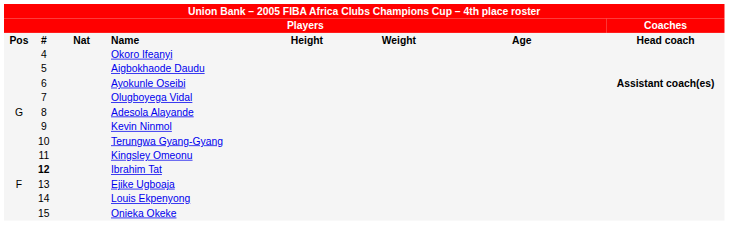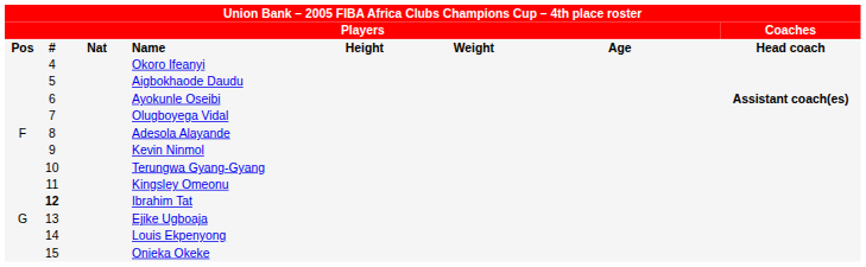 <table border=0 cellpadding=2 cellspacing=0  |- bgcolor=#f5f5f5 style="text-align:center; font-size:85%;" width=75%>
 <tr>
 <td colspan="8" style="background: red; color: white"><strong>Union Bank – 2005 FIBA Africa Clubs Champions Cup – 4th place roster</strong></td>
 </tr>
 <tr>
 <td colspan="7" style="background: red; color: white"><strong>Players</strong></td>
 <td style="background: red; color: white"><strong>Coaches</strong></td>
 </tr>
 <tr style="background=#f5f5f5; color: black">
 <th width=5px>Pos</th>
 <th width=5px>#</th>
 <th width=50px>Nat</th>
 <th width=135px align=left>Name</th>
 <th width=100px>Height</th>
 <th width=70px>Weight</th>
 <th width=160px>Age</th>
 <th width=110px>Head coach</th>
 </tr>
 <tr>
 <td></td>
 <td>4</td>
 <td></td>
 <td align=left><a href='#'>Okoro Ifeanyi</a></td>
 <td></td>
 <td></td>
 <td><span></span></td>
 <td></td>
 </tr>
 <tr>
 <td></td>
 <td>5</td>
 <td></td>
 <td align=left><a href='#'>Aigbokhaode Daudu</a></td>
 <td></td>
 <td></td>
 <td><span></span></td>
 </tr>
 <tr>
 <td></td>
 <td>6</td>
 <td></td>
 <td align=left><a href='#'>Ayokunle Oseibi</a></td>
 <td></td>
 <td></td>
 <td><span></span></td>
 <td><strong>Assistant coach(es)</strong></td>
 </tr>
 <tr>
 <td></td>
 <td>7</td>
 <td></td>
 <td align=left><a href='#'>Olugboyega Vidal</a></td>
 <td></td>
 <td></td>
 <td><span></span></td>
 </tr>
 <tr>
-<td>G</td>
+<td>F</td>
 <td>8</td>
 <td></td>
 <td align=left><a href='#'>Adesola Alayande</a></td>
 <td><span></span></td>
 <td></td>
 <td><span></span></td>
 </tr>
 <tr>
 <td></td>
 <td>9</td>
 <td></td>
 <td align=left><a href='#'>Kevin Ninmol</a></td>
 <td></td>
 <td></td>
 <td><span></span></td>
 </tr>
 <tr>
 <td></td>
 <td>10</td>
 <td></td>
 <td align=left><a href='#'>Terungwa Gyang-Gyang</a></td>
 <td></td>
 <td></td>
 <td><span></span></td>
 </tr>
 <tr>
 <td></td>
 <td>11</td>
 <td></td>
 <td align=left><a href='#'>Kingsley Omeonu</a></td>
 <td></td>
 <td></td>
 <td><span></span></td>
 </tr>
 <tr>
 <td></td>
 <td><strong>12</strong></td>
 <td></td>
 <td align=left><a href='#'>Ibrahim Tat</a></td>
 <td></td>
 <td></td>
 <td><span></span></td>
 <td></td>
 </tr>
 <tr>
-<td>F</td>
+<td>G</td>
 <td>13</td>
 <td></td>
 <td align=left><a href='#'>Ejike Ugboaja</a></td>
 <td><span></span></td>
 <td></td>
 <td><span></span></td>
 <td></td>
 </tr>
 <tr>
 <td></td>
 <td>14</td>
 <td></td>
 <td align=left><a href='#'>Louis Ekpenyong</a></td>
 <td></td>
 <td></td>
 <td><span></span></td>
 <td></td>
 </tr>
 <tr>
 <td></td>
 <td>15</td>
 <td></td>
 <td align=left><a href='#'>Onieka Okeke</a></td>
 <td></td>
 <td></td>
 <td><span></span></td>
 </tr>
 </table>
